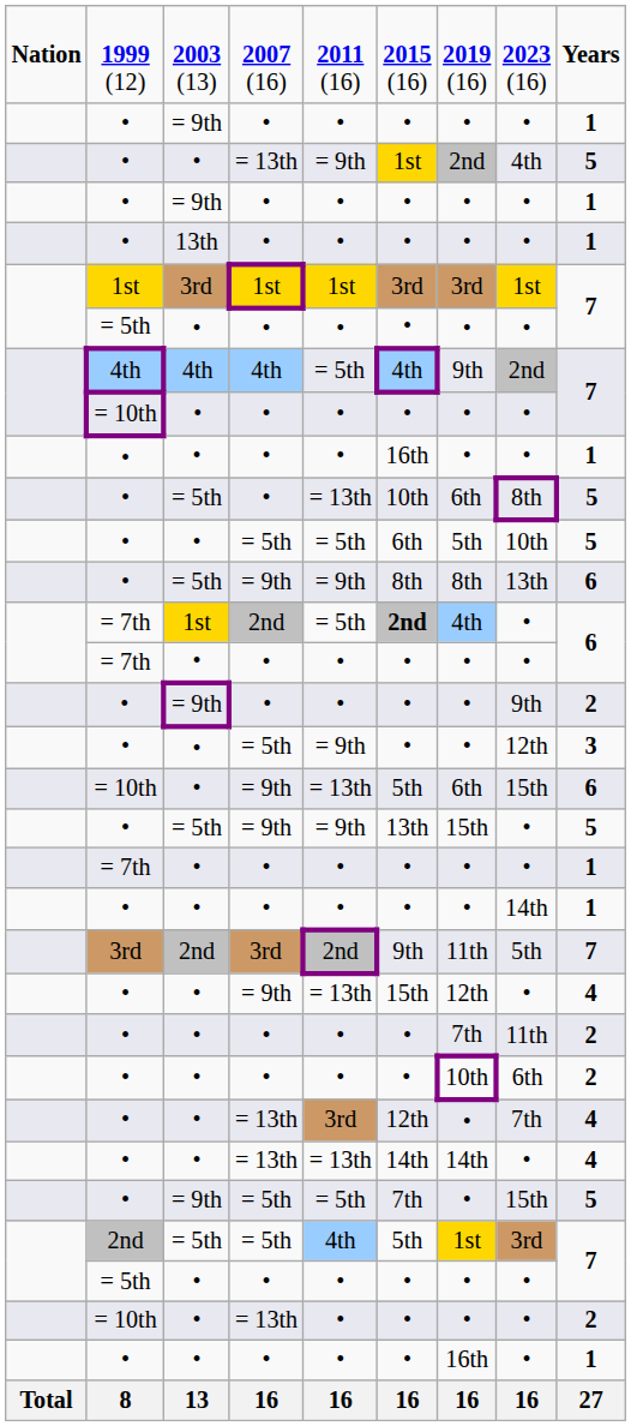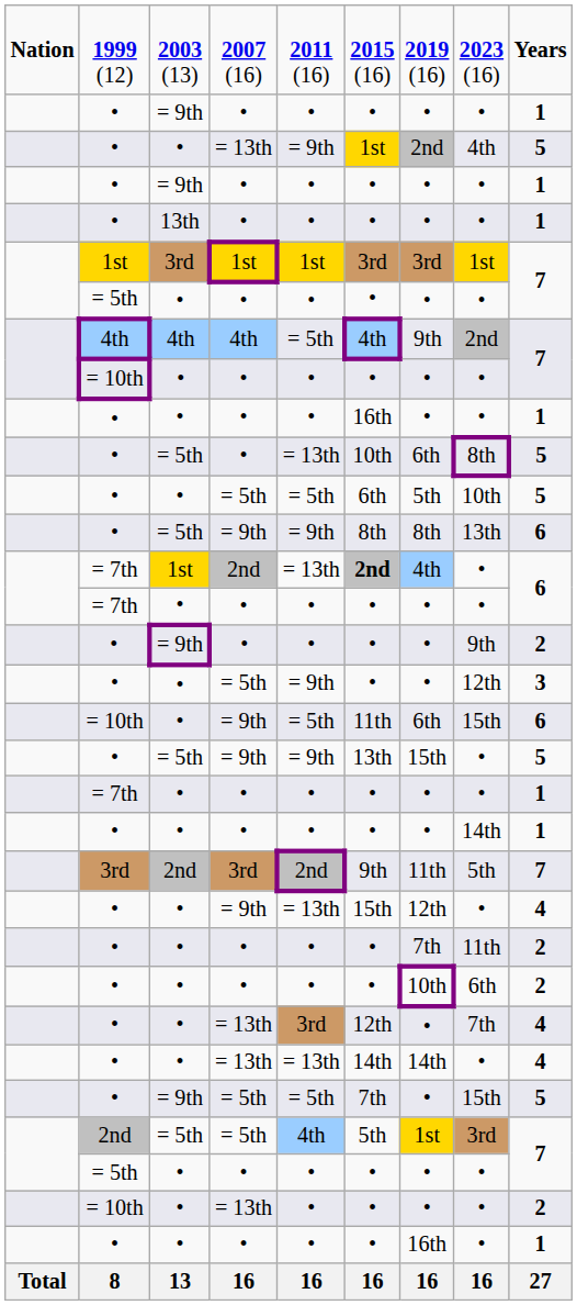 <table class="wikitable shortable" style="text-align:center; font-size:90%">
 <tr>
 <td><strong>Nation</strong></td>
 <td><strong></strong><br><strong><a href='#'>1999</a></strong><br>(12)</td>
 <td><strong></strong><br><strong><a href='#'>2003</a></strong><br>(13)</td>
 <td><strong></strong><br><strong><a href='#'>2007</a></strong><br>(16)</td>
 <td><strong></strong><br><strong><a href='#'>2011</a></strong><br>(16)</td>
 <td><strong></strong><br><strong><a href='#'>2015</a></strong><br>(16)</td>
 <td><strong></strong><br><strong><a href='#'>2019</a></strong><br>(16)</td>
 <td><strong></strong><br><strong><a href='#'>2023</a></strong><br>(16)</td>
 <td><strong>Years</strong></td>
 </tr>
 <tr>
 <td align="left"></td>
 <td>•</td>
 <td>= 9th</td>
 <td>•</td>
 <td>•</td>
 <td>•</td>
 <td>•</td>
 <td>•</td>
 <td><strong>1</strong></td>
 </tr>
 <tr bgcolor="#E8E8F0">
 <td align="left"></td>
 <td>•</td>
 <td>•</td>
 <td>= 13th</td>
 <td>= 9th</td>
 <td bgcolor="gold">1st</td>
 <td bgcolor="silver">2nd</td>
 <td>4th</td>
 <td><strong>5</strong></td>
 </tr>
 <tr>
 <td align="left"></td>
 <td>•</td>
 <td>= 9th</td>
 <td>•</td>
 <td>•</td>
 <td>•</td>
 <td>•</td>
 <td>•</td>
 <td><strong>1</strong></td>
 </tr>
 <tr bgcolor="#E8E8F0">
 <td align="left"></td>
 <td>•</td>
 <td>13th</td>
 <td>•</td>
 <td>•</td>
 <td>•</td>
 <td>•</td>
 <td>•</td>
 <td><strong>1</strong></td>
 </tr>
 <tr>
 <td rowspan="2" align="left"></td>
 <td bgcolor="gold">1st</td>
 <td bgcolor="#CC9966">3rd</td>
 <td style="border:3px solid purple" bgcolor="gold">1st</td>
 <td bgcolor="gold">1st</td>
 <td bgcolor="#CC9966">3rd</td>
 <td bgcolor="#CC9966">3rd</td>
 <td bgcolor="gold">1st</td>
 <td rowspan="2"><strong>7</strong></td>
 </tr>
 <tr>
 <td>= 5th</td>
 <td>•</td>
 <td>•</td>
 <td>•</td>
 <td>•</td>
 <td>•</td>
 <td>•</td>
 </tr>
 <tr bgcolor="#E8E8F0">
 <td rowspan="2" align="left"></td>
 <td style="border:3px solid purple" bgcolor="#9acdff">4th</td>
 <td bgcolor="#9acdff">4th</td>
 <td bgcolor="#9acdff">4th</td>
 <td>= 5th</td>
 <td style="border:3px solid purple" bgcolor="#9acdff">4th</td>
 <td>9th</td>
 <td bgcolor="silver">2nd</td>
 <td rowspan="2"><strong>7</strong></td>
 </tr>
 <tr bgcolor="#E8E8F0">
 <td style="border:3px solid purple">= 10th</td>
 <td>•</td>
 <td>•</td>
 <td>•</td>
 <td>•</td>
 <td>•</td>
 <td>•</td>
 </tr>
 <tr>
 <td align="left"></td>
 <td>•</td>
 <td>•</td>
 <td>•</td>
 <td>•</td>
 <td>16th</td>
 <td>•</td>
 <td>•</td>
 <td><strong>1</strong></td>
 </tr>
 <tr bgcolor="#E8E8F0">
 <td align="left"></td>
 <td>•</td>
 <td>= 5th</td>
 <td>•</td>
 <td>= 13th</td>
 <td>10th</td>
 <td>6th</td>
 <td style="border:3px solid purple">8th</td>
 <td><strong>5</strong></td>
 </tr>
 <tr>
 <td align="left"></td>
 <td>•</td>
 <td>•</td>
 <td>= 5th</td>
 <td>= 5th</td>
 <td>6th</td>
 <td>5th</td>
 <td>10th</td>
 <td><strong>5</strong></td>
 </tr>
 <tr bgcolor="#E8E8F0">
 <td align="left"></td>
 <td>•</td>
 <td>= 5th</td>
 <td>= 9th</td>
 <td>= 9th</td>
 <td>8th</td>
 <td>8th</td>
 <td>13th</td>
 <td><strong>6</strong></td>
 </tr>
 <tr>
 <td rowspan="2" align="left"></td>
 <td>= 7th</td>
 <td bgcolor="gold">1st</td>
 <td bgcolor="silver">2nd</td>
-<td>= 5th</td>
+<td>= 13th</td>
 <td bgcolor="silver"><strong>2nd</strong></td>
 <td bgcolor="#9acdff">4th</td>
 <td>•</td>
 <td rowspan="2"><strong>6</strong></td>
 </tr>
 <tr>
 <td>= 7th</td>
 <td>•</td>
 <td>•</td>
 <td>•</td>
 <td>•</td>
 <td>•</td>
 <td>•</td>
 </tr>
 <tr bgcolor="#E8E8F0">
 <td align="left"></td>
 <td>•</td>
 <td style="border:3px solid purple">= 9th</td>
 <td>•</td>
 <td>•</td>
 <td>•</td>
 <td>•</td>
 <td>9th</td>
 <td><strong>2</strong></td>
 </tr>
 <tr>
 <td align="left"></td>
 <td>•</td>
 <td>•</td>
 <td>= 5th</td>
 <td>= 9th</td>
 <td>•</td>
 <td>•</td>
 <td>12th</td>
 <td><strong>3</strong></td>
 </tr>
 <tr bgcolor="#E8E8F0">
 <td align="left"></td>
 <td>= 10th</td>
 <td>•</td>
 <td>= 9th</td>
-<td>= 13th</td>
-<td>5th</td>
+<td>= 5th</td>
+<td>11th</td>
 <td>6th</td>
 <td>15th</td>
 <td><strong>6</strong></td>
 </tr>
 <tr>
 <td align="left"></td>
 <td>•</td>
 <td>= 5th</td>
 <td>= 9th</td>
 <td>= 9th</td>
 <td>13th</td>
 <td>15th</td>
 <td>•</td>
 <td><strong>5</strong></td>
 </tr>
 <tr bgcolor="#E8E8F0">
 <td align="left"></td>
 <td>= 7th</td>
 <td>•</td>
 <td>•</td>
 <td>•</td>
 <td>•</td>
 <td>•</td>
 <td>•</td>
 <td><strong>1</strong></td>
 </tr>
 <tr>
 <td align="left"></td>
 <td>•</td>
 <td>•</td>
 <td>•</td>
 <td>•</td>
 <td>•</td>
 <td>•</td>
 <td>14th</td>
 <td><strong>1</strong></td>
 </tr>
 <tr bgcolor="#E8E8F0">
 <td align="left"></td>
 <td bgcolor="#CC9966">3rd</td>
 <td bgcolor="silver">2nd</td>
 <td bgcolor="#CC9966">3rd</td>
 <td style="border:3px solid purple" bgcolor="silver">2nd</td>
 <td>9th</td>
 <td>11th</td>
 <td>5th</td>
 <td><strong>7</strong></td>
 </tr>
 <tr>
 <td align="left"></td>
 <td>•</td>
 <td>•</td>
 <td>= 9th</td>
 <td>= 13th</td>
 <td>15th</td>
 <td>12th</td>
 <td>•</td>
 <td><strong>4</strong></td>
 </tr>
 <tr bgcolor="#E8E8F0">
 <td align="left"></td>
 <td>•</td>
 <td>•</td>
 <td>•</td>
 <td>•</td>
 <td>•</td>
 <td>7th</td>
 <td>11th</td>
 <td><strong>2</strong></td>
 </tr>
 <tr>
 <td align="left"></td>
 <td>•</td>
 <td>•</td>
 <td>•</td>
 <td>•</td>
 <td>•</td>
 <td style="border:3px solid purple">10th</td>
 <td>6th</td>
 <td><strong>2</strong></td>
 </tr>
 <tr bgcolor="#E8E8F0">
 <td align="left"></td>
 <td>•</td>
 <td>•</td>
 <td>= 13th</td>
 <td bgcolor="#CC9966">3rd</td>
 <td>12th</td>
 <td>•</td>
 <td>7th</td>
 <td><strong>4</strong></td>
 </tr>
 <tr>
 <td align="left"></td>
 <td>•</td>
 <td>•</td>
 <td>= 13th</td>
 <td>= 13th</td>
 <td>14th</td>
 <td>14th</td>
 <td>•</td>
 <td><strong>4</strong></td>
 </tr>
 <tr bgcolor="#E8E8F0">
 <td align="left"></td>
 <td>•</td>
 <td>= 9th</td>
 <td>= 5th</td>
 <td>= 5th</td>
 <td>7th</td>
 <td>•</td>
 <td>15th</td>
 <td><strong>5</strong></td>
 </tr>
 <tr>
 <td rowspan="2" align="left"></td>
 <td bgcolor="silver">2nd</td>
 <td>= 5th</td>
 <td>= 5th</td>
 <td bgcolor="#9acdff">4th</td>
 <td>5th</td>
 <td bgcolor="gold">1st</td>
 <td bgcolor="#CC9966">3rd</td>
 <td rowspan="2"><strong>7</strong></td>
 </tr>
 <tr>
 <td>= 5th</td>
 <td>•</td>
 <td>•</td>
 <td>•</td>
 <td>•</td>
 <td>•</td>
 <td>•</td>
 </tr>
 <tr bgcolor="#E8E8F0">
 <td align="left"></td>
 <td>= 10th</td>
 <td>•</td>
 <td>= 13th</td>
 <td>•</td>
 <td>•</td>
 <td>•</td>
 <td>•</td>
 <td><strong>2</strong></td>
 </tr>
 <tr>
 <td align="left"></td>
 <td>•</td>
 <td>•</td>
 <td>•</td>
 <td>•</td>
 <td>•</td>
 <td>16th</td>
 <td>•</td>
 <td><strong>1</strong></td>
 </tr>
 <tr>
 <th>Total</th>
 <th>8</th>
 <th>13</th>
 <th>16</th>
 <th>16</th>
 <th>16</th>
 <th>16</th>
 <th>16</th>
 <th>27</th>
 </tr>
 </table>
